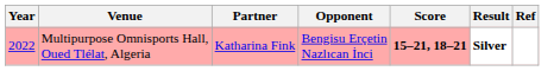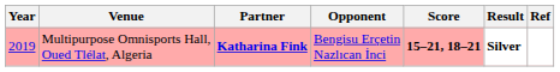 <table class="sortable wikitable" style="font-size: 90%;">
 <tr>
 <th>Year</th>
 <th>Venue</th>
 <th>Partner</th>
 <th>Opponent</th>
 <th>Score</th>
 <th>Result</th>
 <th>Ref</th>
 </tr>
 <tr style="background:#FFAAAA">
-<td align="center"><a href='#'>2022</a></td>
+<td align="center"><a href='#'>2019</a></td>
 <td align="left">Multipurpose Omnisports Hall,<br><a href='#'>Oued Tlélat</a>, Algeria</td>
-<td align="left"> <a href='#'>Katharina Fink</a></td>
+<td align="left"><strong> <a href='#'>Katharina Fink</a></strong></td>
 <td align="left"> <a href='#'>Bengisu Erçetin</a><br> <a href='#'>Nazlıcan İnci</a></td>
 <td align="left"><strong>15–21, 18–21</strong></td>
 <td style="text-align:left; background:white"> <strong>Silver</strong></td>
 <td style="text-align:center; background:white"></td>
 </tr>
 </table>
